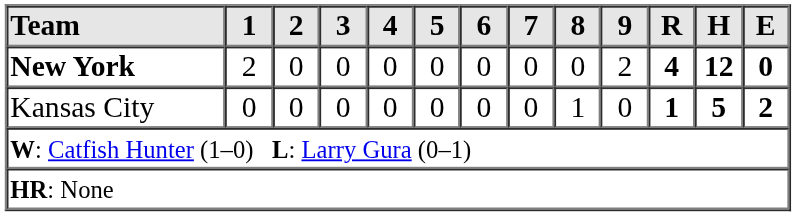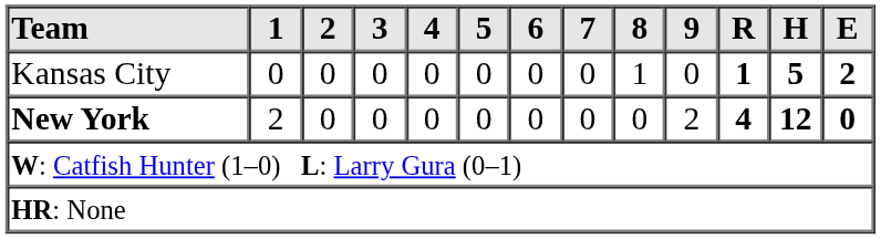 <table border=1 cellspacing=0 width=425 style="margin-left:3em;">
 <tr style="text-align:center; background-color:#e6e6e6;">
 <th align=left width=28%>Team</th>
 <th width=6%>1</th>
 <th width=6%>2</th>
 <th width=6%>3</th>
 <th width=6%>4</th>
 <th width=6%>5</th>
 <th width=6%>6</th>
 <th width=6%>7</th>
 <th width=6%>8</th>
 <th width=6%>9</th>
 <th width=6%>R</th>
 <th width=6%>H</th>
 <th width=6%>E</th>
 </tr>
 <tr style="text-align:center;">
+<td align=left>Kansas City</td>
+<td>0</td>
+<td>0</td>
+<td>0</td>
+<td>0</td>
+<td>0</td>
+<td>0</td>
+<td>0</td>
+<td>1</td>
+<td>0</td>
+<td><strong>1</strong></td>
+<td><strong>5</strong></td>
+<td><strong>2</strong></td>
+</tr>
+<tr style="text-align:center;">
 <td align=left><strong>New York</strong></td>
 <td>2</td>
 <td>0</td>
 <td>0</td>
 <td>0</td>
 <td>0</td>
 <td>0</td>
 <td>0</td>
 <td>0</td>
 <td>2</td>
 <td><strong>4</strong></td>
 <td><strong>12</strong></td>
 <td><strong>0</strong></td>
 </tr>
-<tr style="text-align:center;">
-<td align=left>Kansas City</td>
-<td>0</td>
-<td>0</td>
-<td>0</td>
-<td>0</td>
-<td>0</td>
-<td>0</td>
-<td>0</td>
-<td>1</td>
-<td>0</td>
-<td><strong>1</strong></td>
-<td><strong>5</strong></td>
-<td><strong>2</strong></td>
-</tr>
 <tr style="text-align:left;">
 <td colspan=13><small><strong>W</strong>: <a href='#'>Catfish Hunter</a> (1–0)   <strong>L</strong>: <a href='#'>Larry Gura</a> (0–1)</small></td>
 </tr>
 <tr style="text-align:left;">
 <td colspan=13><small><strong>HR</strong>: None</small></td>
 </tr>
 </table>
